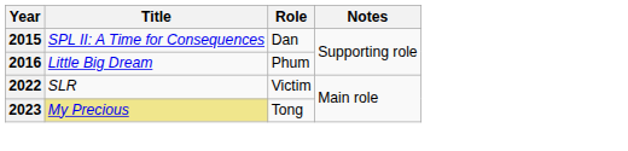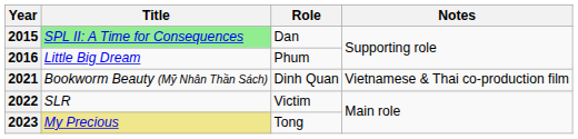 <table class="wikitable plainrowheaders sortable">
 <tr>
 <th>Year</th>
 <th>Title</th>
 <th>Role</th>
 <th class="unsortable">Notes</th>
 </tr>
 <tr>
 <th rowspan="1" align="center">2015</th>
-<td><em><a href='#'>SPL II: A Time for Consequences</a></em></td>
+<td style="background: lightgreen;"><em><a href='#'>SPL II: A Time for Consequences</a></em></td>
 <td>Dan</td>
 <td rowspan="2">Supporting role</td>
 </tr>
 <tr>
 <th rowspan="1" align="center">2016</th>
 <td><em><a href='#'>Little Big Dream</a></em></td>
 <td>Phum</td>
+</tr>
+<tr>
+<th rowspan="1" align="center">2021</th>
+<td><em>Bookworm Beauty <small>(Mỹ Nhân Thần Sách)</small></em></td>
+<td>Dinh Quan</td>
+<td>Vietnamese & Thai co-production film</td>
 </tr>
 <tr>
 <th rowspan="1" align="center">2022</th>
 <td><em>SLR</em></td>
 <td>Victim</td>
 <td rowspan="2">Main role</td>
 </tr>
 <tr>
 <th rowspan="1" align="center">2023</th>
 <td style="background: khaki;"><em><a href='#'>My Precious</a></em></td>
 <td>Tong</td>
 </tr>
 </table>
